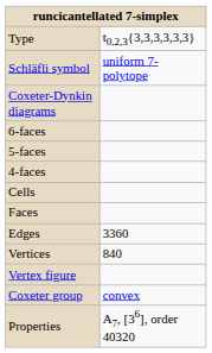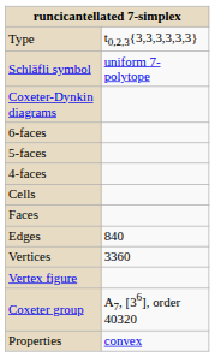 <table class="wikitable" align="right" style="margin-left:10px" width="250">
 <tr>
 <th style="background:#e7dcc3;" colspan="2">runcicantellated 7-simplex</th>
 </tr>
 <tr>
 <td style="background:#e7dcc3;">Type</td>
 <td>t<sub>0,2,3</sub>{3,3,3,3,3,3}</td>
 </tr>
 <tr>
 <td style="background:#e7dcc3;"><a href='#'>Schläfli symbol</a></td>
 <td><a href='#'>uniform 7-polytope</a></td>
 </tr>
 <tr>
 <td style="background:#e7dcc3;"><a href='#'>Coxeter-Dynkin diagrams</a></td>
 <td></td>
 </tr>
 <tr>
 <td style="background:#e7dcc3;">6-faces</td>
 <td></td>
 </tr>
 <tr>
 <td style="background:#e7dcc3;">5-faces</td>
 <td></td>
 </tr>
 <tr>
 <td style="background:#e7dcc3;">4-faces</td>
 <td></td>
 </tr>
 <tr>
 <td style="background:#e7dcc3;">Cells</td>
 <td></td>
 </tr>
 <tr>
 <td style="background:#e7dcc3;">Faces</td>
 <td></td>
 </tr>
 <tr>
 <td style="background:#e7dcc3;">Edges</td>
-<td>3360</td>
+<td>840</td>
 </tr>
 <tr>
 <td style="background:#e7dcc3;">Vertices</td>
-<td>840</td>
+<td>3360</td>
 </tr>
 <tr>
 <td style="background:#e7dcc3;"><a href='#'>Vertex figure</a></td>
 <td></td>
 </tr>
 <tr>
 <td style="background:#e7dcc3;"><a href='#'>Coxeter group</a></td>
-<td><a href='#'>convex</a></td>
+<td>A<sub>7</sub>, [3<sup>6</sup>], order 40320</td>
 </tr>
 <tr>
 <td style="background:#e7dcc3;">Properties</td>
-<td>A<sub>7</sub>, [3<sup>6</sup>], order 40320</td>
+<td><a href='#'>convex</a></td>
 </tr>
 </table>
